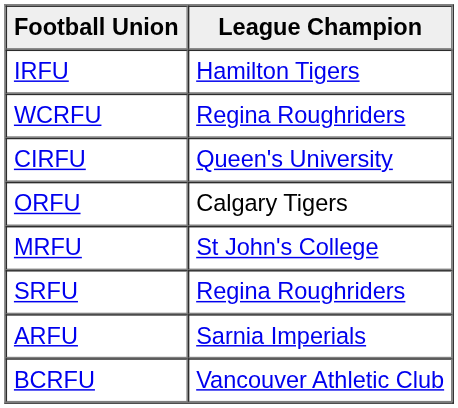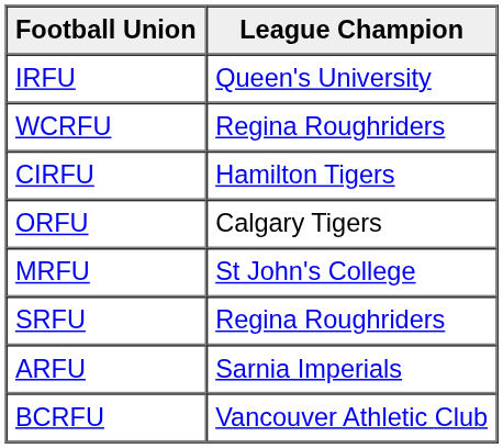 <table border="1" cellpadding="5" cellspacing="0" align="center">
 <tr>
 <th scope="col" style="background:#efefef;">Football Union</th>
 <th scope="col" style="background:#efefef;">League Champion</th>
 </tr>
 <tr>
 <td><a href='#'>IRFU</a></td>
-<td><a href='#'>Hamilton Tigers</a></td>
+<td><a href='#'>Queen's University</a></td>
 </tr>
 <tr>
 <td><a href='#'>WCRFU</a></td>
 <td><a href='#'>Regina Roughriders</a></td>
 </tr>
 <tr>
 <td><a href='#'>CIRFU</a></td>
-<td><a href='#'>Queen's University</a></td>
+<td><a href='#'>Hamilton Tigers</a></td>
 </tr>
 <tr>
 <td><a href='#'>ORFU</a></td>
 <td>Calgary Tigers</td>
 </tr>
 <tr>
 <td><a href='#'>MRFU</a></td>
 <td><a href='#'>St John's College</a></td>
 </tr>
 <tr>
 <td><a href='#'>SRFU</a></td>
 <td><a href='#'>Regina Roughriders</a></td>
 </tr>
 <tr>
 <td><a href='#'>ARFU</a></td>
 <td><a href='#'>Sarnia Imperials</a></td>
 </tr>
 <tr>
 <td><a href='#'>BCRFU</a></td>
 <td><a href='#'>Vancouver Athletic Club</a></td>
 </tr>
 </table>
